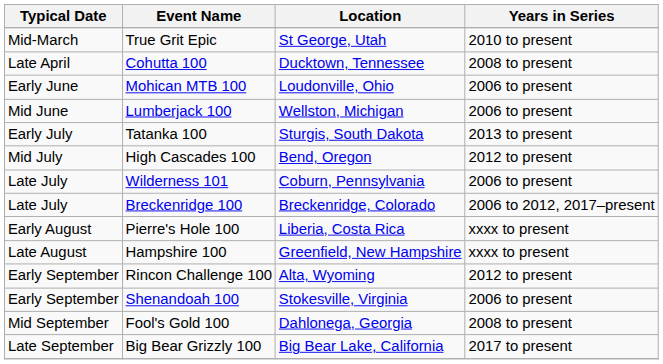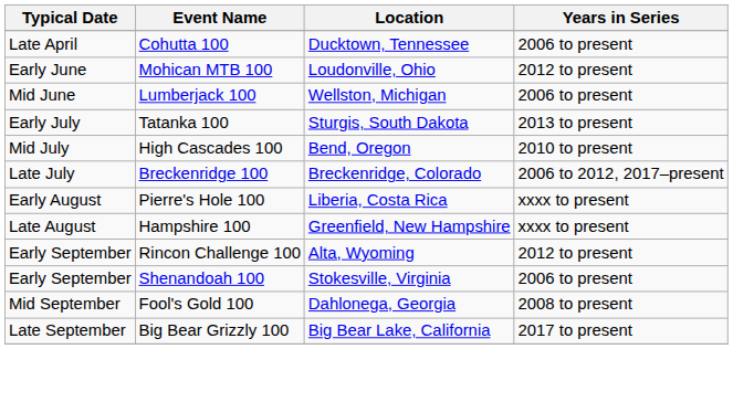 <table class="wikitable">
 <tr>
 <th>Typical Date</th>
 <th>Event Name</th>
 <th>Location</th>
 <th>Years in Series</th>
 </tr>
 <tr>
 </tr>
 <tr>
-<td>Mid-March</td>
-<td>True Grit Epic</td>
-<td><a href='#'>St George, Utah</a></td>
-<td>2010 to present</td>
-</tr>
-<tr>
 <td>Late April</td>
 <td><a href='#'>Cohutta 100</a></td>
 <td><a href='#'>Ducktown, Tennessee</a></td>
-<td>2008 to present</td>
+<td>2006 to present</td>
 </tr>
 <tr>
 <td>Early June</td>
 <td><a href='#'>Mohican MTB 100</a></td>
 <td><a href='#'>Loudonville, Ohio</a></td>
-<td>2006 to present</td>
+<td>2012 to present</td>
 </tr>
 <tr>
 <td>Mid June</td>
 <td><a href='#'>Lumberjack 100</a></td>
 <td><a href='#'>Wellston, Michigan</a></td>
 <td>2006 to present</td>
 </tr>
 <tr>
 <td>Early July</td>
 <td>Tatanka 100</td>
 <td><a href='#'>Sturgis, South Dakota</a></td>
 <td>2013 to present</td>
 </tr>
 <tr>
 <td>Mid July</td>
 <td>High Cascades 100</td>
 <td><a href='#'>Bend, Oregon</a></td>
-<td>2012 to present</td>
-</tr>
-<tr>
-<td>Late July</td>
-<td><a href='#'>Wilderness 101</a></td>
-<td><a href='#'>Coburn, Pennsylvania</a></td>
-<td>2006 to present</td>
+<td>2010 to present</td>
 </tr>
 <tr>
 <td>Late July</td>
 <td><a href='#'>Breckenridge 100</a></td>
 <td><a href='#'>Breckenridge, Colorado</a></td>
 <td>2006 to 2012, 2017–present</td>
 </tr>
 <tr>
 <td>Early August</td>
 <td>Pierre's Hole 100</td>
 <td><a href='#'>Liberia, Costa Rica</a></td>
 <td>xxxx to present</td>
 </tr>
 <tr>
 <td>Late August</td>
 <td>Hampshire 100</td>
 <td><a href='#'>Greenfield, New Hampshire</a></td>
 <td>xxxx to present</td>
 </tr>
 <tr>
 <td>Early September</td>
 <td>Rincon Challenge 100</td>
 <td><a href='#'>Alta, Wyoming</a></td>
 <td>2012 to present</td>
 </tr>
 <tr>
 <td>Early September</td>
 <td><a href='#'>Shenandoah 100</a></td>
 <td><a href='#'>Stokesville, Virginia</a></td>
 <td>2006 to present</td>
 </tr>
 <tr>
 <td>Mid September</td>
 <td>Fool's Gold 100</td>
 <td><a href='#'>Dahlonega, Georgia</a></td>
 <td>2008 to present</td>
 </tr>
 <tr>
 <td>Late September</td>
 <td>Big Bear Grizzly 100</td>
 <td><a href='#'>Big Bear Lake, California</a></td>
 <td>2017 to present</td>
 </tr>
 <tr>
 </tr>
 </table>
